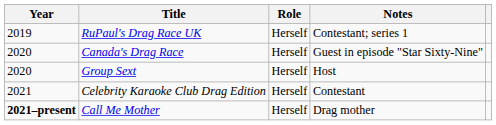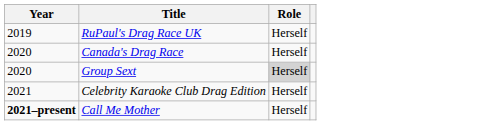 <table class="wikitable plainrowheaders" style="text-align:left;">
 <tr>
 <th>Year</th>
 <th>Title</th>
 <th>Role</th>
-<th>Notes</th>
 <th></th>
 </tr>
 <tr>
 <td>2019</td>
 <td><em><a href='#'>RuPaul's Drag Race UK</a></em></td>
 <td>Herself</td>
-<td>Contestant; series 1</td>
 <td></td>
 </tr>
 <tr>
 <td>2020</td>
 <td><em><a href='#'>Canada's Drag Race</a></em></td>
 <td>Herself</td>
-<td>Guest in episode "Star Sixty-Nine"</td>
 <td></td>
 </tr>
 <tr>
 <td>2020</td>
 <td><em><a href='#'>Group Sext</a></em></td>
-<td>Herself</td>
-<td>Host</td>
+<td style="background: lightgrey;">Herself</td>
 <td></td>
 </tr>
 <tr>
 <td>2021</td>
 <td><em>Celebrity Karaoke Club Drag Edition</em></td>
 <td>Herself</td>
-<td>Contestant</td>
 <td style="text-align: center;"></td>
 </tr>
 <tr>
 <td><strong>2021–present</strong></td>
 <td><em><a href='#'>Call Me Mother</a></em></td>
 <td>Herself</td>
-<td>Drag mother</td>
 <td style="text-align: center;"></td>
 </tr>
 </table>
